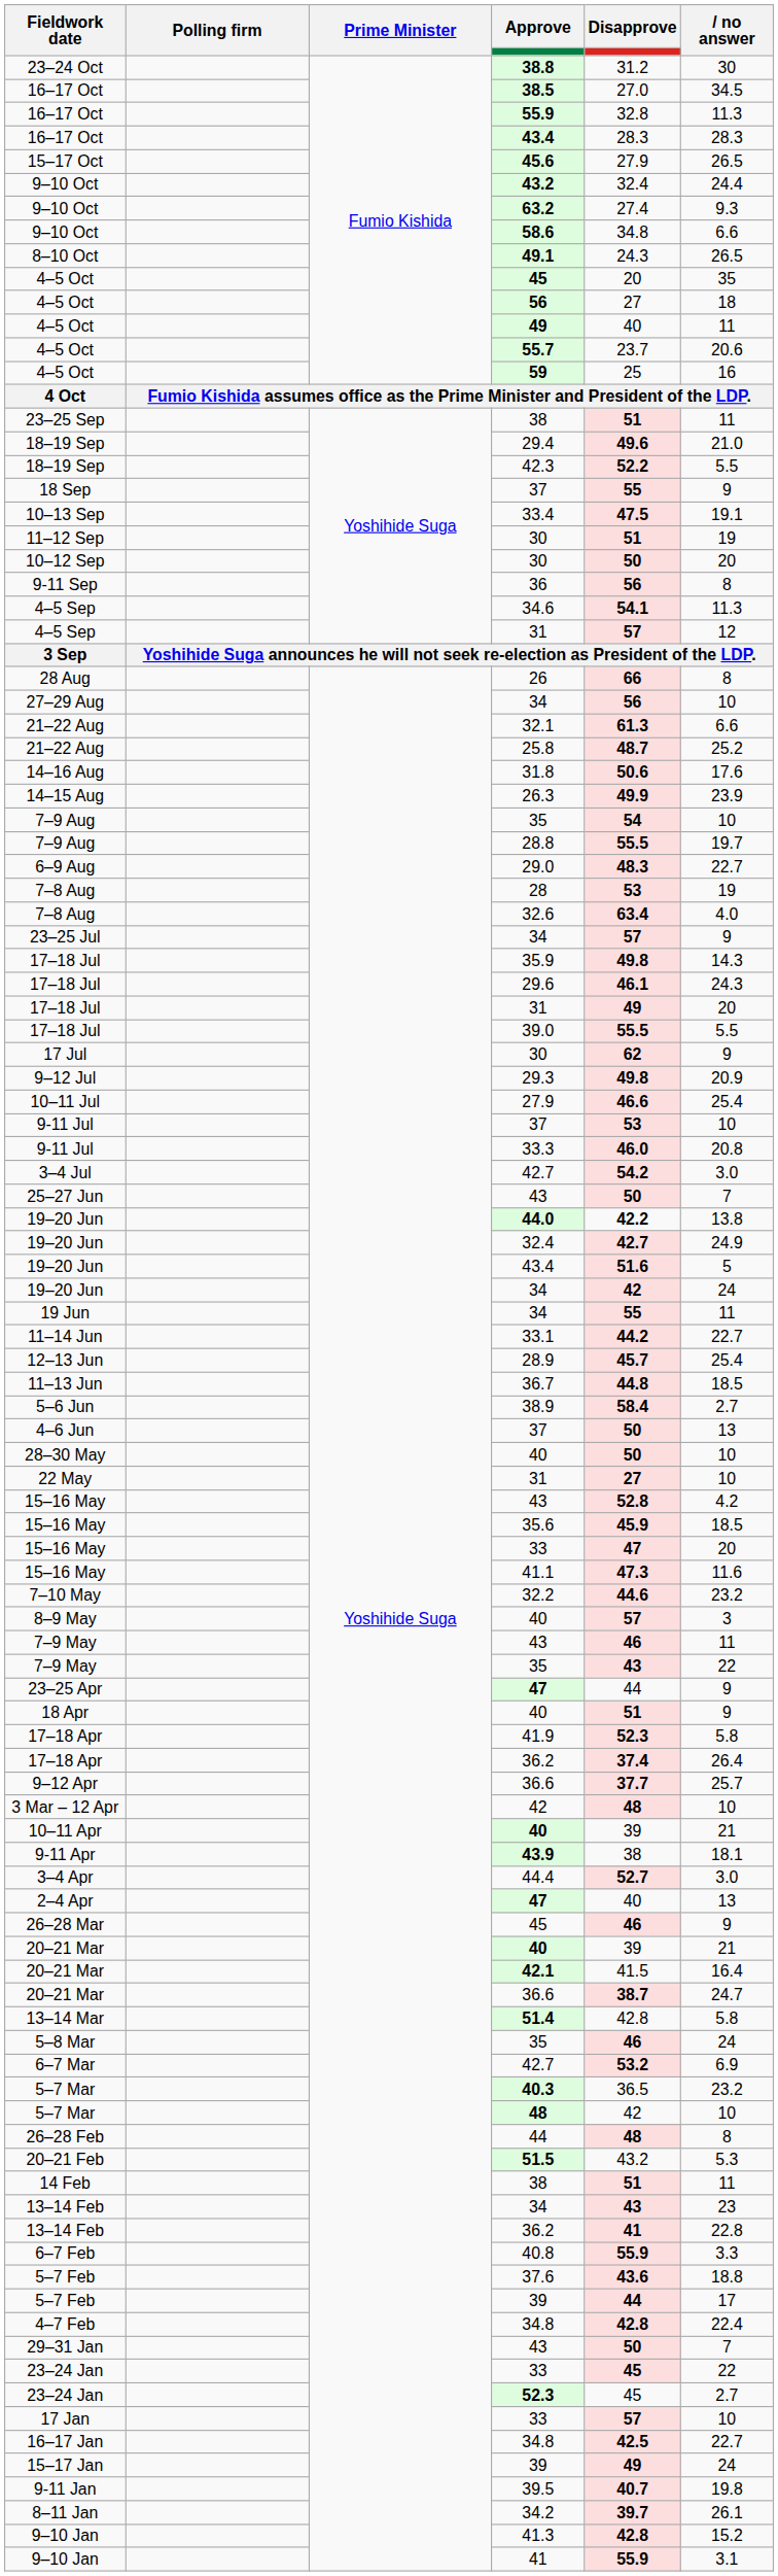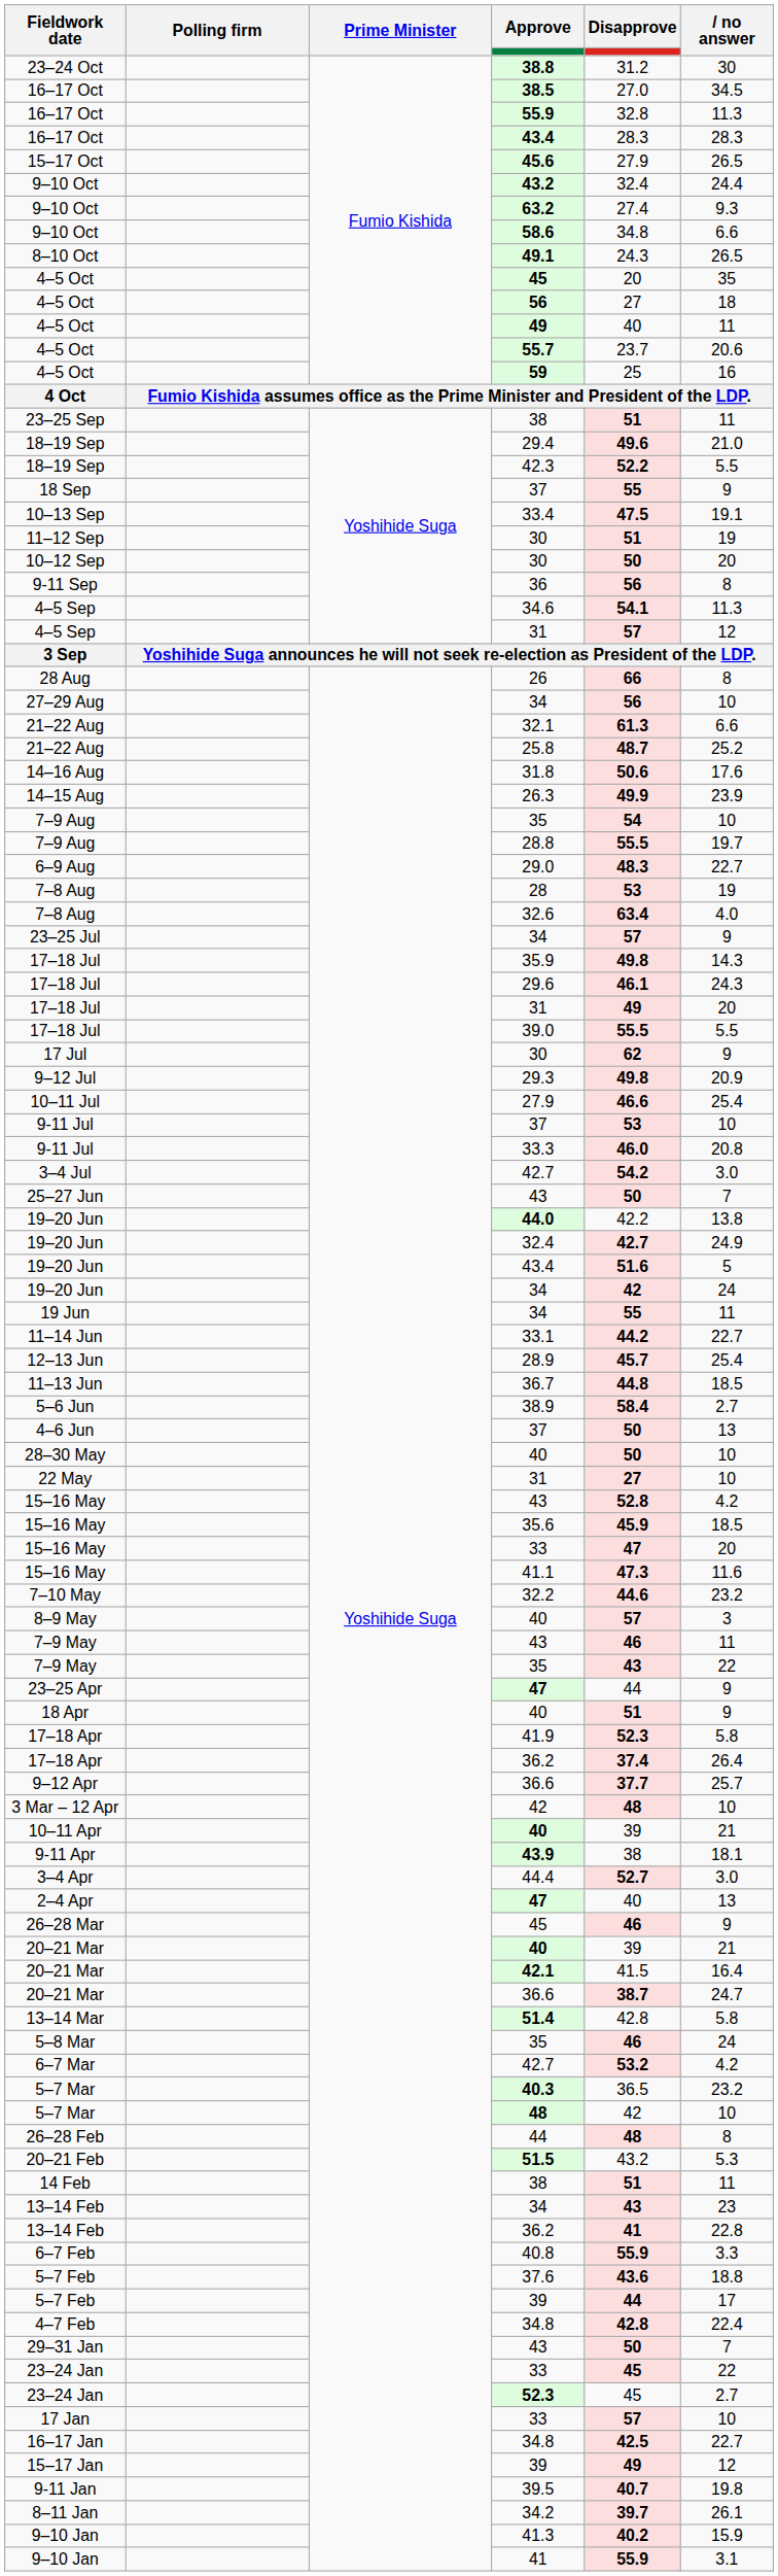 <table class="wikitable mw-datatable sortable mw-collapsible" style="text-align:center;font-size:90%;line-height:14px;">
 <tr style="height:38px;">
 <th class="unsortable" rowspan="2" width=100px>Fieldwork date</th>
 <th class="unsortable" rowspan="2" width=155px>Polling firm</th>
 <th class="unsortable" rowspan="2" width=155px><a href='#'>Prime Minister</a></th>
 <th style="width:75px;">Approve</th>
 <th style="width:75px;">Disapprove</th>
 <th rowspan="2" style="width:75px;"> / no answer</th>
 </tr>
 <tr>
 <th style="background: #008142"></th>
 <th style="background: #DC241F"></th>
 </tr>
 <tr>
 <td>23–24 Oct</td>
 <td></td>
 <td rowspan="14"><a href='#'>Fumio Kishida</a></td>
 <td style="background:#DEFDDE"><strong>38.8</strong></td>
 <td>31.2</td>
 <td>30</td>
 </tr>
 <tr>
 <td>16–17 Oct</td>
 <td></td>
 <td style="background:#DEFDDE"><strong>38.5</strong></td>
 <td>27.0</td>
 <td>34.5</td>
 </tr>
 <tr>
 <td>16–17 Oct</td>
 <td></td>
 <td style="background:#DEFDDE"><strong>55.9</strong></td>
 <td>32.8</td>
 <td>11.3</td>
 </tr>
 <tr>
 <td>16–17 Oct</td>
 <td></td>
 <td style="background:#DEFDDE"><strong>43.4</strong></td>
 <td>28.3</td>
 <td>28.3</td>
 </tr>
 <tr>
 <td>15–17 Oct</td>
 <td></td>
 <td style="background:#DEFDDE"><strong>45.6</strong></td>
 <td>27.9</td>
 <td>26.5</td>
 </tr>
 <tr>
 <td>9–10 Oct</td>
 <td> </td>
 <td style="background:#DEFDDE"><strong>43.2</strong></td>
 <td>32.4</td>
 <td>24.4</td>
 </tr>
 <tr>
 <td>9–10 Oct</td>
 <td></td>
 <td style="background:#DEFDDE"><strong>63.2</strong></td>
 <td>27.4</td>
 <td>9.3</td>
 </tr>
 <tr>
 <td>9–10 Oct</td>
 <td></td>
 <td style="background:#DEFDDE"><strong>58.6</strong></td>
 <td>34.8</td>
 <td>6.6</td>
 </tr>
 <tr>
 <td>8–10 Oct</td>
 <td></td>
 <td style="background:#DEFDDE"><strong>49.1</strong></td>
 <td>24.3</td>
 <td>26.5</td>
 </tr>
 <tr>
 <td>4–5 Oct</td>
 <td></td>
 <td style="background:#DEFDDE"><strong>45</strong></td>
 <td>20</td>
 <td>35</td>
 </tr>
 <tr>
 <td>4–5 Oct</td>
 <td></td>
 <td style="background:#DEFDDE"><strong>56</strong></td>
 <td>27</td>
 <td>18</td>
 </tr>
 <tr>
 <td>4–5 Oct</td>
 <td></td>
 <td style="background:#DEFDDE"><strong>49</strong></td>
 <td>40</td>
 <td>11</td>
 </tr>
 <tr>
 <td>4–5 Oct</td>
 <td></td>
 <td style="background:#DEFDDE"><strong>55.7</strong></td>
 <td>23.7</td>
 <td>20.6</td>
 </tr>
 <tr>
 <td>4–5 Oct</td>
 <td></td>
 <td style="background:#DEFDDE"><strong>59</strong></td>
 <td>25</td>
 <td>16</td>
 </tr>
 <tr>
 <th>4 Oct</th>
 <th colspan="5"><a href='#'>Fumio Kishida</a> assumes office as the Prime Minister and President of the <a href='#'>LDP</a>.</th>
 </tr>
 <tr>
 <td>23–25 Sep</td>
 <td></td>
 <td rowspan="10"><a href='#'>Yoshihide Suga</a></td>
 <td>38</td>
 <td style="background:#FDDEDE"><strong>51</strong></td>
 <td>11</td>
 </tr>
 <tr>
 <td>18–19 Sep</td>
 <td></td>
 <td>29.4</td>
 <td style="background:#FDDEDE"><strong>49.6</strong></td>
 <td>21.0</td>
 </tr>
 <tr>
 <td>18–19 Sep</td>
 <td></td>
 <td>42.3</td>
 <td style="background:#FDDEDE"><strong>52.2</strong></td>
 <td>5.5</td>
 </tr>
 <tr>
 <td>18 Sep</td>
 <td></td>
 <td>37</td>
 <td style="background:#FDDEDE"><strong>55</strong></td>
 <td>9</td>
 </tr>
 <tr>
 <td>10–13 Sep</td>
 <td> </td>
 <td>33.4</td>
 <td style="background:#FDDEDE"><strong>47.5</strong></td>
 <td>19.1</td>
 </tr>
 <tr>
 <td>11–12 Sep</td>
 <td></td>
 <td>30</td>
 <td style="background:#FDDEDE"><strong>51</strong></td>
 <td>19</td>
 </tr>
 <tr>
 <td>10–12 Sep</td>
 <td></td>
 <td>30</td>
 <td style="background:#FDDEDE"><strong>50</strong></td>
 <td>20</td>
 </tr>
 <tr>
 <td>9-11 Sep</td>
 <td></td>
 <td>36</td>
 <td style="background:#FDDEDE"><strong>56</strong></td>
 <td>8</td>
 </tr>
 <tr>
 <td>4–5 Sep</td>
 <td> </td>
 <td>34.6</td>
 <td style="background:#FDDEDE"><strong>54.1</strong></td>
 <td>11.3</td>
 </tr>
 <tr>
 <td>4–5 Sep</td>
 <td></td>
 <td>31</td>
 <td style="background:#FDDEDE"><strong>57</strong></td>
 <td>12</td>
 </tr>
 <tr>
 <th>3 Sep</th>
 <th colspan="5"><a href='#'>Yoshihide Suga</a> announces he will not seek re-election as President of the <a href='#'>LDP</a>.</th>
 </tr>
 <tr>
 <td>28 Aug</td>
 <td></td>
 <td rowspan="82"><a href='#'>Yoshihide Suga</a></td>
 <td>26</td>
 <td style="background:#FDDEDE"><strong>66</strong></td>
 <td>8</td>
 </tr>
 <tr>
 <td>27–29 Aug</td>
 <td></td>
 <td>34</td>
 <td style="background:#FDDEDE"><strong>56</strong></td>
 <td>10</td>
 </tr>
 <tr>
 <td>21–22 Aug</td>
 <td></td>
 <td>32.1</td>
 <td style="background:#FDDEDE"><strong>61.3</strong></td>
 <td>6.6</td>
 </tr>
 <tr>
 <td>21–22 Aug</td>
 <td></td>
 <td>25.8</td>
 <td style="background:#FDDEDE"><strong>48.7</strong></td>
 <td>25.2</td>
 </tr>
 <tr>
 <td>14–16 Aug</td>
 <td> </td>
 <td>31.8</td>
 <td style="background:#FDDEDE"><strong>50.6</strong></td>
 <td>17.6</td>
 </tr>
 <tr>
 <td>14–15 Aug</td>
 <td></td>
 <td>26.3</td>
 <td style="background:#FDDEDE"><strong>49.9</strong></td>
 <td>23.9</td>
 </tr>
 <tr>
 <td>7–9 Aug</td>
 <td></td>
 <td>35</td>
 <td style="background:#FDDEDE"><strong>54</strong></td>
 <td>10</td>
 </tr>
 <tr>
 <td>7–9 Aug</td>
 <td></td>
 <td>28.8</td>
 <td style="background:#FDDEDE"><strong>55.5</strong></td>
 <td>19.7</td>
 </tr>
 <tr>
 <td>6–9 Aug</td>
 <td> </td>
 <td>29.0</td>
 <td style="background:#FDDEDE"><strong>48.3</strong></td>
 <td>22.7</td>
 </tr>
 <tr>
 <td>7–8 Aug</td>
 <td></td>
 <td>28</td>
 <td style="background:#FDDEDE"><strong>53</strong></td>
 <td>19</td>
 </tr>
 <tr>
 <td>7–8 Aug</td>
 <td></td>
 <td>32.6</td>
 <td style="background:#FDDEDE"><strong>63.4</strong></td>
 <td>4.0</td>
 </tr>
 <tr>
 <td>23–25 Jul</td>
 <td></td>
 <td>34</td>
 <td style="background:#FDDEDE"><strong>57</strong></td>
 <td>9</td>
 </tr>
 <tr>
 <td>17–18 Jul</td>
 <td> </td>
 <td>35.9</td>
 <td style="background:#FDDEDE"><strong>49.8</strong></td>
 <td>14.3</td>
 </tr>
 <tr>
 <td>17–18 Jul</td>
 <td></td>
 <td>29.6</td>
 <td style="background:#FDDEDE"><strong>46.1</strong></td>
 <td>24.3</td>
 </tr>
 <tr>
 <td>17–18 Jul</td>
 <td></td>
 <td>31</td>
 <td style="background:#FDDEDE"><strong>49</strong></td>
 <td>20</td>
 </tr>
 <tr>
 <td>17–18 Jul</td>
 <td></td>
 <td>39.0</td>
 <td style="background:#FDDEDE"><strong>55.5</strong></td>
 <td>5.5</td>
 </tr>
 <tr>
 <td>17 Jul</td>
 <td></td>
 <td>30</td>
 <td style="background:#FDDEDE"><strong>62</strong></td>
 <td>9</td>
 </tr>
 <tr>
 <td>9–12 Jul</td>
 <td> </td>
 <td>29.3</td>
 <td style="background:#FDDEDE"><strong>49.8</strong></td>
 <td>20.9</td>
 </tr>
 <tr>
 <td>10–11 Jul</td>
 <td></td>
 <td>27.9</td>
 <td style="background:#FDDEDE"><strong>46.6</strong></td>
 <td>25.4</td>
 </tr>
 <tr>
 <td>9-11 Jul</td>
 <td></td>
 <td>37</td>
 <td style="background:#FDDEDE"><strong>53</strong></td>
 <td>10</td>
 </tr>
 <tr>
 <td>9-11 Jul</td>
 <td></td>
 <td>33.3</td>
 <td style="background:#FDDEDE"><strong>46.0</strong></td>
 <td>20.8</td>
 </tr>
 <tr>
 <td>3–4 Jul</td>
 <td></td>
 <td>42.7</td>
 <td style="background:#FDDEDE"><strong>54.2</strong></td>
 <td>3.0</td>
 </tr>
 <tr>
 <td>25–27 Jun</td>
 <td></td>
 <td>43</td>
 <td style="background:#FDDEDE"><strong>50</strong></td>
 <td>7</td>
 </tr>
 <tr>
 <td>19–20 Jun</td>
 <td> </td>
 <td style="background:#DEFDDE"><strong>44.0</strong></td>
-<td><strong>42.2</strong></td>
+<td>42.2</td>
 <td>13.8</td>
 </tr>
 <tr>
 <td>19–20 Jun</td>
 <td></td>
 <td>32.4</td>
 <td style="background:#FDDEDE"><strong>42.7</strong></td>
 <td>24.9</td>
 </tr>
 <tr>
 <td>19–20 Jun</td>
 <td></td>
 <td>43.4</td>
 <td style="background:#FDDEDE"><strong>51.6</strong></td>
 <td>5</td>
 </tr>
 <tr>
 <td>19–20 Jun</td>
 <td></td>
 <td>34</td>
 <td style="background:#FDDEDE"><strong>42</strong></td>
 <td>24</td>
 </tr>
 <tr>
 <td>19 Jun</td>
 <td></td>
 <td>34</td>
 <td style="background:#FDDEDE"><strong>55</strong></td>
 <td>11</td>
 </tr>
 <tr>
 <td>11–14 Jun</td>
 <td> </td>
 <td>33.1</td>
 <td style="background:#FDDEDE"><strong>44.2</strong></td>
 <td>22.7</td>
 </tr>
 <tr>
 <td>12–13 Jun</td>
 <td></td>
 <td>28.9</td>
 <td style="background:#FDDEDE"><strong>45.7</strong></td>
 <td>25.4</td>
 </tr>
 <tr>
 <td>11–13 Jun</td>
 <td></td>
 <td>36.7</td>
 <td style="background:#FDDEDE"><strong>44.8</strong></td>
 <td>18.5</td>
 </tr>
 <tr>
 <td>5–6 Jun</td>
 <td></td>
 <td>38.9</td>
 <td style="background:#FDDEDE"><strong>58.4</strong></td>
 <td>2.7</td>
 </tr>
 <tr>
 <td>4–6 Jun</td>
 <td></td>
 <td>37</td>
 <td style="background:#FDDEDE"><strong>50</strong></td>
 <td>13</td>
 </tr>
 <tr>
 <td>28–30 May</td>
 <td></td>
 <td rowspan="1">40</td>
 <td style="background:#FDDEDE"><strong>50</strong></td>
 <td>10</td>
 </tr>
 <tr>
 <td>22 May</td>
 <td></td>
 <td rowspan="1">31</td>
 <td style="background:#FDDEDE"><strong>27</strong></td>
 <td>10</td>
 </tr>
 <tr>
 <td>15–16 May</td>
 <td></td>
 <td rowspan="1">43</td>
 <td style="background:#FDDEDE"><strong>52.8</strong></td>
 <td>4.2</td>
 </tr>
 <tr>
 <td>15–16 May</td>
 <td></td>
 <td rowspan="1">35.6</td>
 <td style="background:#FDDEDE"><strong>45.9</strong></td>
 <td>18.5</td>
 </tr>
 <tr>
 <td>15–16 May</td>
 <td></td>
 <td>33</td>
 <td style="background:#FDDEDE"><strong>47</strong></td>
 <td>20</td>
 </tr>
 <tr>
 <td>15–16 May</td>
 <td></td>
 <td>41.1</td>
 <td style="background:#FDDEDE"><strong>47.3</strong></td>
 <td>11.6</td>
 </tr>
 <tr>
 <td>7–10 May</td>
 <td> </td>
 <td>32.2</td>
 <td style="background:#FDDEDE"><strong>44.6</strong></td>
 <td>23.2</td>
 </tr>
 <tr>
 <td>8–9 May</td>
 <td></td>
 <td>40</td>
 <td style="background:#FDDEDE"><strong>57</strong></td>
 <td>3</td>
 </tr>
 <tr>
 <td>7–9 May</td>
 <td></td>
 <td rowspan="1">43</td>
 <td style="background:#FDDEDE"><strong>46</strong></td>
 <td>11</td>
 </tr>
 <tr>
 <td>7–9 May</td>
 <td></td>
 <td>35</td>
 <td style="background:#FDDEDE"><strong>43</strong></td>
 <td>22</td>
 </tr>
 <tr>
 <td>23–25 Apr</td>
 <td></td>
 <td style="background:#DEFDDE"><strong>47</strong></td>
 <td>44</td>
 <td>9</td>
 </tr>
 <tr>
 <td>18 Apr</td>
 <td></td>
 <td>40</td>
 <td style="background:#FDDEDE"><strong>51</strong></td>
 <td>9</td>
 </tr>
 <tr>
 <td>17–18 Apr</td>
 <td></td>
 <td>41.9</td>
 <td style="background:#FDDEDE"><strong>52.3</strong></td>
 <td>5.8</td>
 </tr>
 <tr>
 <td>17–18 Apr</td>
 <td></td>
 <td>36.2</td>
 <td style="background:#FDDEDE"><strong>37.4</strong></td>
 <td>26.4</td>
 </tr>
 <tr>
 <td>9–12 Apr</td>
 <td> </td>
 <td>36.6</td>
 <td style="background:#FDDEDE"><strong>37.7</strong></td>
 <td>25.7</td>
 </tr>
 <tr>
 <td>3 Mar – 12 Apr</td>
 <td></td>
 <td>42</td>
 <td style="background:#FDDEDE"><strong>48</strong></td>
 <td>10</td>
 </tr>
 <tr>
 <td>10–11 Apr</td>
 <td></td>
 <td style="background:#DEFDDE"><strong>40</strong></td>
 <td>39</td>
 <td>21</td>
 </tr>
 <tr>
 <td>9-11 Apr</td>
 <td></td>
 <td style="background:#DEFDDE"><strong>43.9</strong></td>
 <td>38</td>
 <td>18.1</td>
 </tr>
 <tr>
 <td>3–4 Apr</td>
 <td></td>
 <td>44.4</td>
 <td style="background:#FDDEDE"><strong>52.7</strong></td>
 <td>3.0</td>
 </tr>
 <tr>
 <td>2–4 Apr</td>
 <td></td>
 <td style="background:#DEFDDE"><strong>47</strong></td>
 <td>40</td>
 <td>13</td>
 </tr>
 <tr>
 <td>26–28 Mar</td>
 <td></td>
 <td>45</td>
 <td style="background:#FDDEDE"><strong>46</strong></td>
 <td>9</td>
 </tr>
 <tr>
 <td>20–21 Mar</td>
 <td></td>
 <td style="background:#DEFDDE"><strong>40</strong></td>
 <td>39</td>
 <td>21</td>
 </tr>
 <tr>
 <td>20–21 Mar</td>
 <td></td>
 <td style="background:#DEFDDE"><strong>42.1</strong></td>
 <td>41.5</td>
 <td>16.4</td>
 </tr>
 <tr>
 <td>20–21 Mar</td>
 <td></td>
 <td>36.6</td>
 <td style="background:#FDDEDE"><strong>38.7</strong></td>
 <td>24.7</td>
 </tr>
 <tr>
 <td>13–14 Mar</td>
 <td></td>
 <td style="background:#DEFDDE"><strong>51.4</strong></td>
 <td>42.8</td>
 <td>5.8</td>
 </tr>
 <tr>
 <td>5–8 Mar</td>
 <td> </td>
 <td>35</td>
 <td style="background:#FDDEDE"><strong>46</strong></td>
 <td>24</td>
 </tr>
 <tr>
 <td>6–7 Mar</td>
 <td></td>
 <td>42.7</td>
 <td style="background:#FDDEDE"><strong>53.2</strong></td>
-<td>6.9</td>
+<td>4.2</td>
 </tr>
 <tr>
 <td>5–7 Mar</td>
 <td></td>
 <td style="background:#DEFDDE"><strong>40.3</strong></td>
 <td>36.5</td>
 <td>23.2</td>
 </tr>
 <tr>
 <td>5–7 Mar</td>
 <td></td>
 <td style="background:#DEFDDE"><strong>48</strong></td>
 <td>42</td>
 <td>10</td>
 </tr>
 <tr>
 <td>26–28 Feb</td>
 <td></td>
 <td>44</td>
 <td style="background:#FDDEDE"><strong>48</strong></td>
 <td>8</td>
 </tr>
 <tr>
 <td>20–21 Feb</td>
 <td></td>
 <td style="background:#DEFDDE"><strong>51.5</strong></td>
 <td>43.2</td>
 <td>5.3</td>
 </tr>
 <tr>
 <td>14 Feb</td>
 <td></td>
 <td>38</td>
 <td style="background:#FDDEDE"><strong>51</strong></td>
 <td>11</td>
 </tr>
 <tr>
 <td>13–14 Feb</td>
 <td></td>
 <td>34</td>
 <td style="background:#FDDEDE"><strong>43</strong></td>
 <td>23</td>
 </tr>
 <tr>
 <td>13–14 Feb</td>
 <td></td>
 <td>36.2</td>
 <td style="background:#FDDEDE"><strong>41</strong></td>
 <td>22.8</td>
 </tr>
 <tr>
 <td>6–7 Feb</td>
 <td></td>
 <td>40.8</td>
 <td style="background:#FDDEDE"><strong>55.9</strong></td>
 <td>3.3</td>
 </tr>
 <tr>
 <td>5–7 Feb</td>
 <td></td>
 <td>37.6</td>
 <td style="background:#FDDEDE"><strong>43.6</strong></td>
 <td>18.8</td>
 </tr>
 <tr>
 <td>5–7 Feb</td>
 <td></td>
 <td>39</td>
 <td style="background:#FDDEDE"><strong>44</strong></td>
 <td>17</td>
 </tr>
 <tr>
 <td>4–7 Feb</td>
 <td> </td>
 <td>34.8</td>
 <td style="background:#FDDEDE"><strong>42.8</strong></td>
 <td>22.4</td>
 </tr>
 <tr>
 <td>29–31 Jan</td>
 <td></td>
 <td rowspan="1">43</td>
 <td style="background:#FDDEDE"><strong>50</strong></td>
 <td>7</td>
 </tr>
 <tr>
 <td>23–24 Jan</td>
 <td></td>
 <td>33</td>
 <td style="background:#FDDEDE"><strong>45</strong></td>
 <td>22</td>
 </tr>
 <tr>
 <td>23–24 Jan</td>
 <td></td>
 <td style="background:#DEFDDE"><strong>52.3</strong></td>
 <td>45</td>
 <td>2.7</td>
 </tr>
 <tr>
 <td>17 Jan</td>
 <td></td>
 <td>33</td>
 <td style="background:#FDDEDE"><strong>57</strong></td>
 <td>10</td>
 </tr>
 <tr>
 <td>16–17 Jan</td>
 <td></td>
 <td>34.8</td>
 <td style="background:#FDDEDE"><strong>42.5</strong></td>
 <td>22.7</td>
 </tr>
 <tr>
 <td>15–17 Jan</td>
 <td></td>
 <td>39</td>
 <td style="background:#FDDEDE"><strong>49</strong></td>
-<td>24</td>
+<td>12</td>
 </tr>
 <tr>
 <td>9-11 Jan</td>
 <td></td>
 <td>39.5</td>
 <td style="background:#FDDEDE"><strong>40.7</strong></td>
 <td>19.8</td>
 </tr>
 <tr>
 <td>8–11 Jan</td>
 <td> </td>
 <td>34.2</td>
 <td style="background:#FDDEDE"><strong>39.7</strong></td>
 <td>26.1</td>
 </tr>
 <tr>
 <td>9–10 Jan</td>
 <td></td>
 <td>41.3</td>
-<td style="background:#FDDEDE"><strong>42.8</strong></td>
-<td>15.2</td>
+<td style="background:#FDDEDE"><strong>40.2</strong></td>
+<td>15.9</td>
 </tr>
 <tr>
 <td>9–10 Jan</td>
 <td></td>
 <td>41</td>
 <td style="background:#FDDEDE"><strong>55.9</strong></td>
 <td>3.1</td>
 </tr>
 </table>
